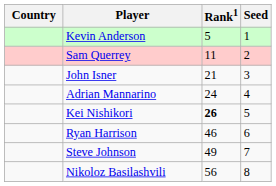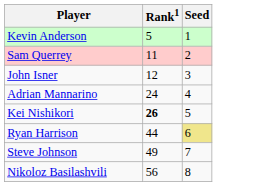 <table class=wikitable>
 <tr>
-<th width="70">Country</th>
 <th width="175">Player</th>
 <th>Rank<sup>1</sup></th>
 <th>Seed</th>
 </tr>
 <tr style="background:#cfc;">
-<td></td>
 <td><a href='#'>Kevin Anderson</a></td>
 <td>5</td>
 <td>1</td>
 </tr>
 <tr style="background:#fcc;">
-<td></td>
 <td><a href='#'>Sam Querrey</a></td>
 <td>11</td>
 <td>2</td>
 </tr>
 <tr>
-<td></td>
 <td><a href='#'>John Isner</a></td>
-<td>21</td>
+<td>12</td>
 <td>3</td>
 </tr>
 <tr>
-<td></td>
 <td><a href='#'>Adrian Mannarino</a></td>
 <td>24</td>
 <td>4</td>
 </tr>
 <tr>
-<td></td>
 <td><a href='#'>Kei Nishikori</a></td>
 <td><strong>26</strong></td>
 <td>5</td>
 </tr>
 <tr>
-<td></td>
 <td><a href='#'>Ryan Harrison</a></td>
-<td>46</td>
-<td>6</td>
+<td>44</td>
+<td style="background: khaki;">6</td>
 </tr>
 <tr>
-<td></td>
 <td><a href='#'>Steve Johnson</a></td>
 <td>49</td>
 <td>7</td>
 </tr>
 <tr>
-<td></td>
 <td><a href='#'>Nikoloz Basilashvili</a></td>
 <td>56</td>
 <td>8</td>
 </tr>
 </table>
